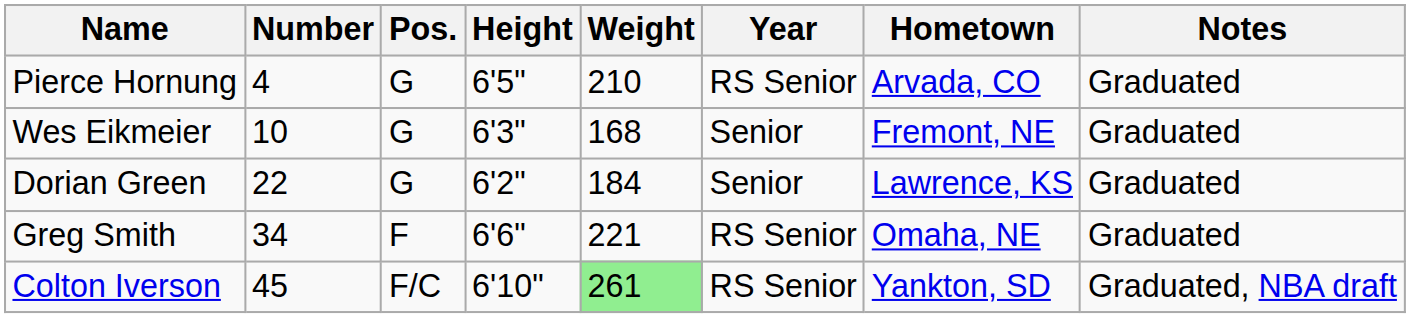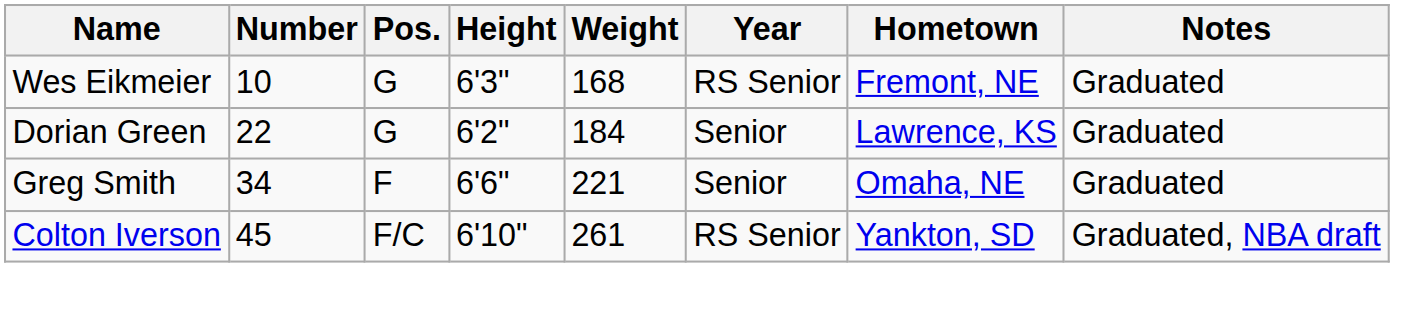 <table class="wikitable sortable" border="1">
 <tr>
 <th>Name</th>
 <th>Number</th>
 <th>Pos.</th>
 <th>Height</th>
 <th>Weight</th>
 <th>Year</th>
 <th>Hometown</th>
 <th class="unsortable">Notes</th>
 </tr>
 <tr>
-<td>Pierce Hornung</td>
-<td>4</td>
-<td>G</td>
-<td>6'5"</td>
-<td>210</td>
-<td>RS Senior</td>
-<td><a href='#'>Arvada, CO</a></td>
-<td>Graduated</td>
-</tr>
-<tr>
 <td>Wes Eikmeier</td>
 <td>10</td>
 <td>G</td>
 <td>6'3"</td>
 <td>168</td>
-<td>Senior</td>
+<td>RS Senior</td>
 <td><a href='#'>Fremont, NE</a></td>
 <td>Graduated</td>
 </tr>
 <tr>
 <td>Dorian Green</td>
 <td>22</td>
 <td>G</td>
 <td>6'2"</td>
 <td>184</td>
 <td>Senior</td>
 <td><a href='#'>Lawrence, KS</a></td>
 <td>Graduated</td>
 </tr>
 <tr>
 <td>Greg Smith</td>
 <td>34</td>
 <td>F</td>
 <td>6'6"</td>
 <td>221</td>
-<td>RS Senior</td>
+<td>Senior</td>
 <td><a href='#'>Omaha, NE</a></td>
 <td>Graduated</td>
 </tr>
 <tr>
 <td><a href='#'>Colton Iverson</a></td>
 <td>45</td>
 <td>F/C</td>
 <td>6'10"</td>
-<td style="background: lightgreen;">261</td>
+<td>261</td>
 <td>RS Senior</td>
 <td><a href='#'>Yankton, SD</a></td>
 <td>Graduated, <a href='#'>NBA draft</a></td>
 </tr>
 </table>
